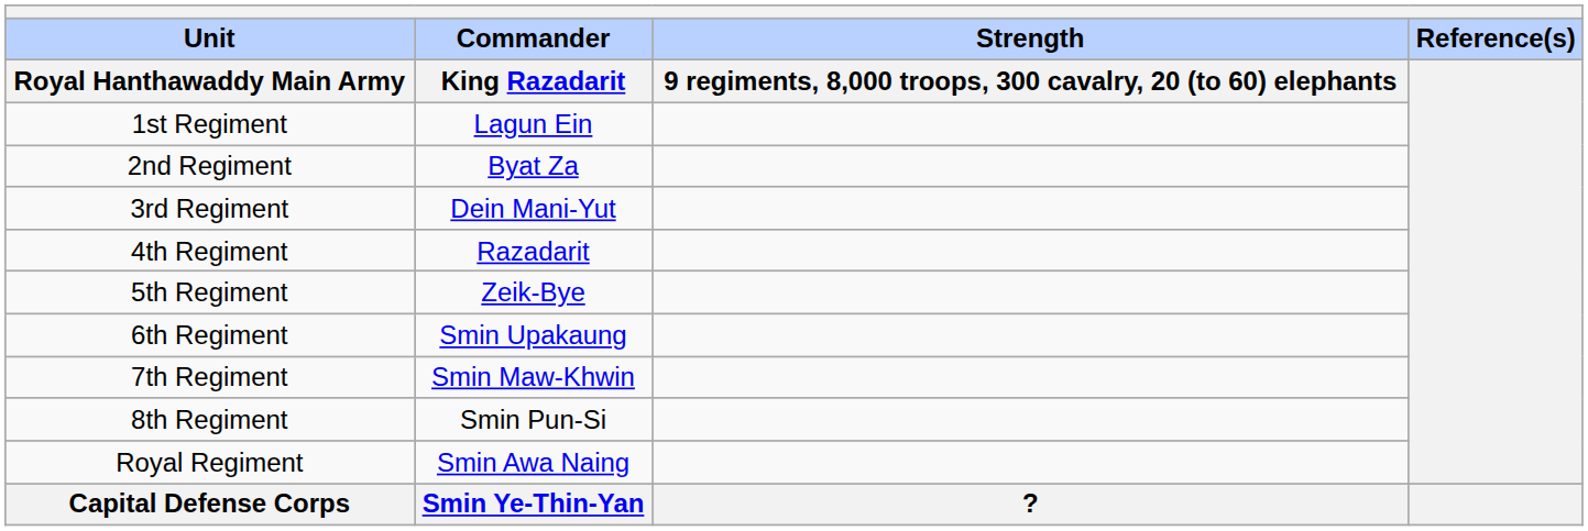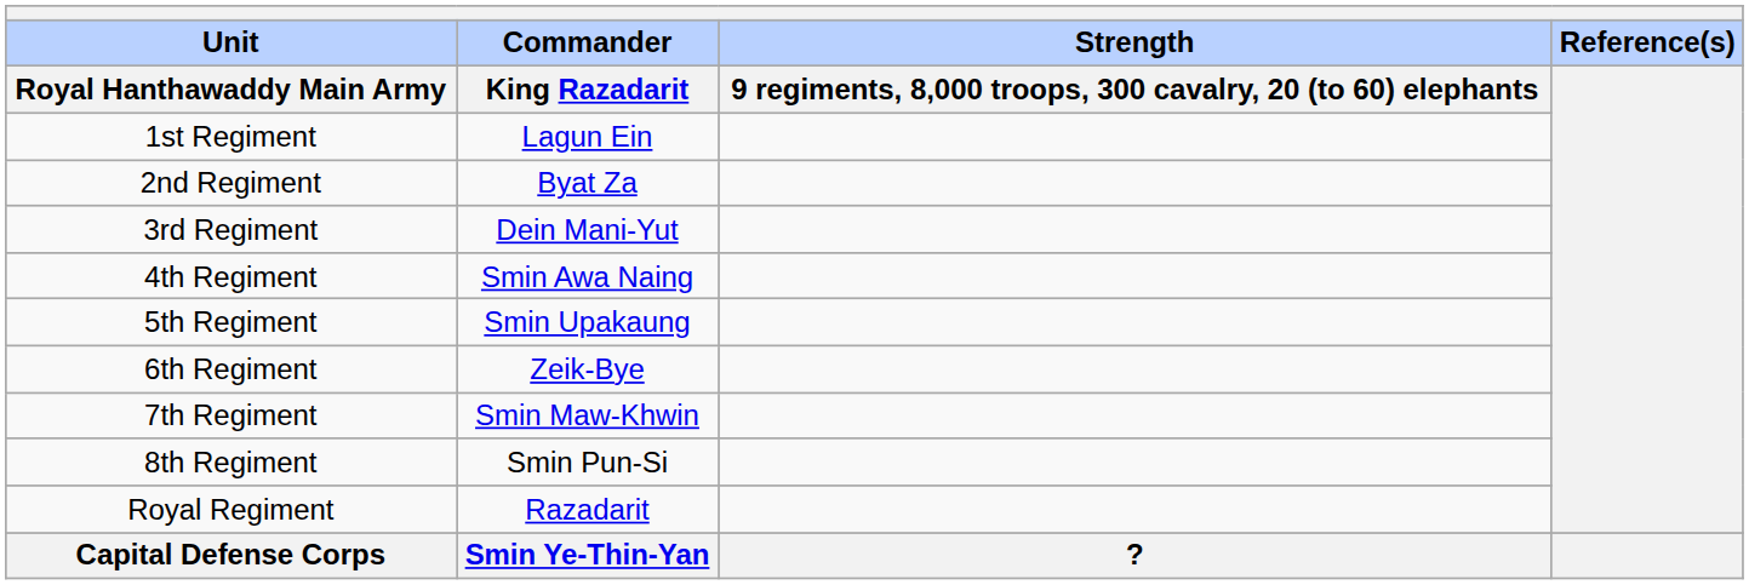 <table class="wikitable collapsible" style="min-width:60em; margin:0.3em auto; font-size:88%;">
 <tr>
 <th colspan=5></th>
 </tr>
 <tr>
 <th style="background-color:#B9D1FF">Unit</th>
 <th style="background-color:#B9D1FF">Commander</th>
 <th style="background-color:#B9D1FF">Strength</th>
 <th style="background-color:#B9D1FF">Reference(s)</th>
 </tr>
 <tr>
 <th colspan="1">Royal Hanthawaddy Main Army</th>
 <th colspan="1">King <a href='#'>Razadarit</a></th>
 <th colspan="1">9 regiments, 8,000 troops, 300 cavalry, 20 (to 60) elephants</th>
 <th rowspan="10"></th>
 </tr>
 <tr>
 <td align="center">1st Regiment</td>
 <td align="center"><a href='#'>Lagun Ein</a></td>
 <td align="center"></td>
 </tr>
 <tr>
 <td align="center">2nd Regiment</td>
 <td align="center"><a href='#'>Byat Za</a></td>
 <td align="center"></td>
 </tr>
 <tr>
 <td align="center">3rd Regiment</td>
 <td align="center"><a href='#'>Dein Mani-Yut</a></td>
 <td align="center"></td>
 </tr>
 <tr>
 <td align="center">4th Regiment</td>
-<td align="center"><a href='#'>Razadarit</a></td>
+<td align="center"><a href='#'>Smin Awa Naing</a></td>
 <td align="center"></td>
 </tr>
 <tr>
 <td align="center">5th Regiment</td>
-<td align="center"><a href='#'>Zeik-Bye</a></td>
+<td align="center"><a href='#'>Smin Upakaung</a></td>
 <td align="center"></td>
 </tr>
 <tr>
 <td align="center">6th Regiment</td>
-<td align="center"><a href='#'>Smin Upakaung</a></td>
+<td align="center"><a href='#'>Zeik-Bye</a></td>
 <td align="center"></td>
 </tr>
 <tr>
 <td align="center">7th Regiment</td>
 <td align="center"><a href='#'>Smin Maw-Khwin</a></td>
 <td align="center"></td>
 </tr>
 <tr>
 <td align="center">8th Regiment</td>
 <td align="center">Smin Pun-Si</td>
 <td align="center"></td>
 </tr>
 <tr>
 <td align="center">Royal Regiment</td>
-<td align="center"><a href='#'>Smin Awa Naing</a></td>
+<td align="center"><a href='#'>Razadarit</a></td>
 <td align="center"></td>
 </tr>
 <tr>
 <th colspan="1">Capital Defense Corps</th>
 <th colspan="1"><a href='#'>Smin Ye-Thin-Yan</a></th>
 <th colspan="1">?</th>
 <th colspan="1"></th>
 </tr>
 </table>
